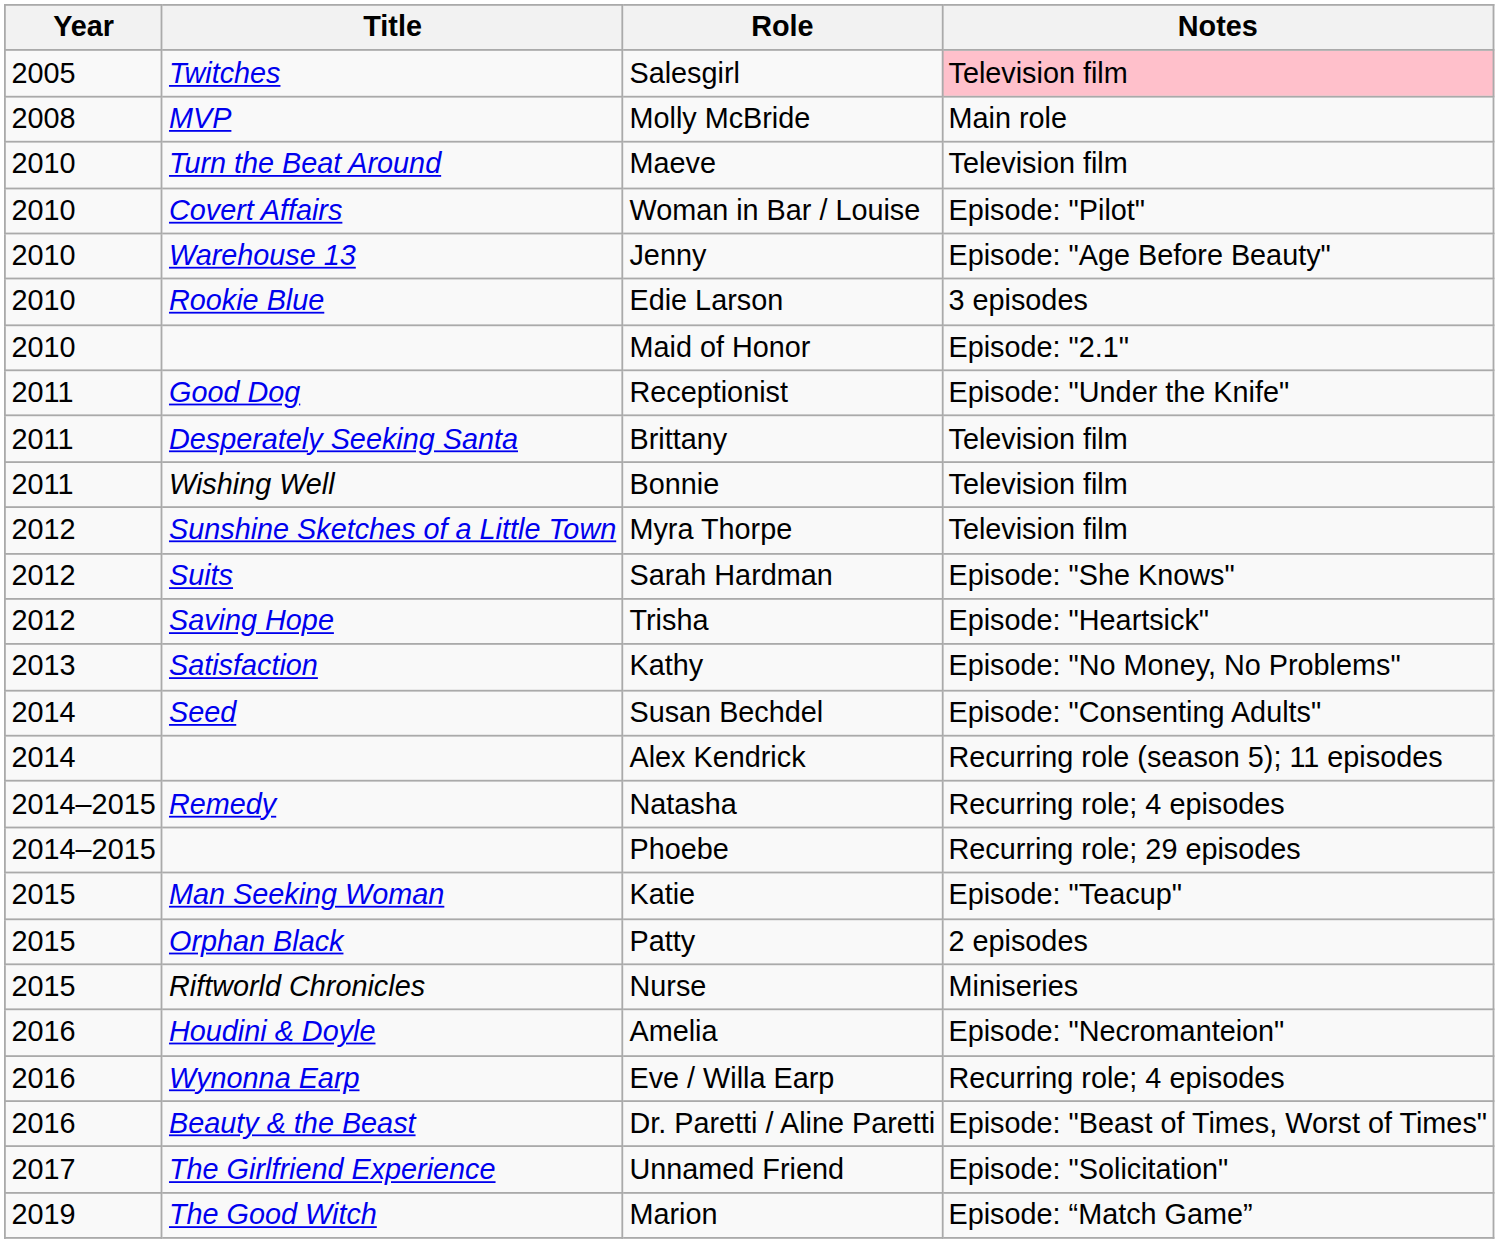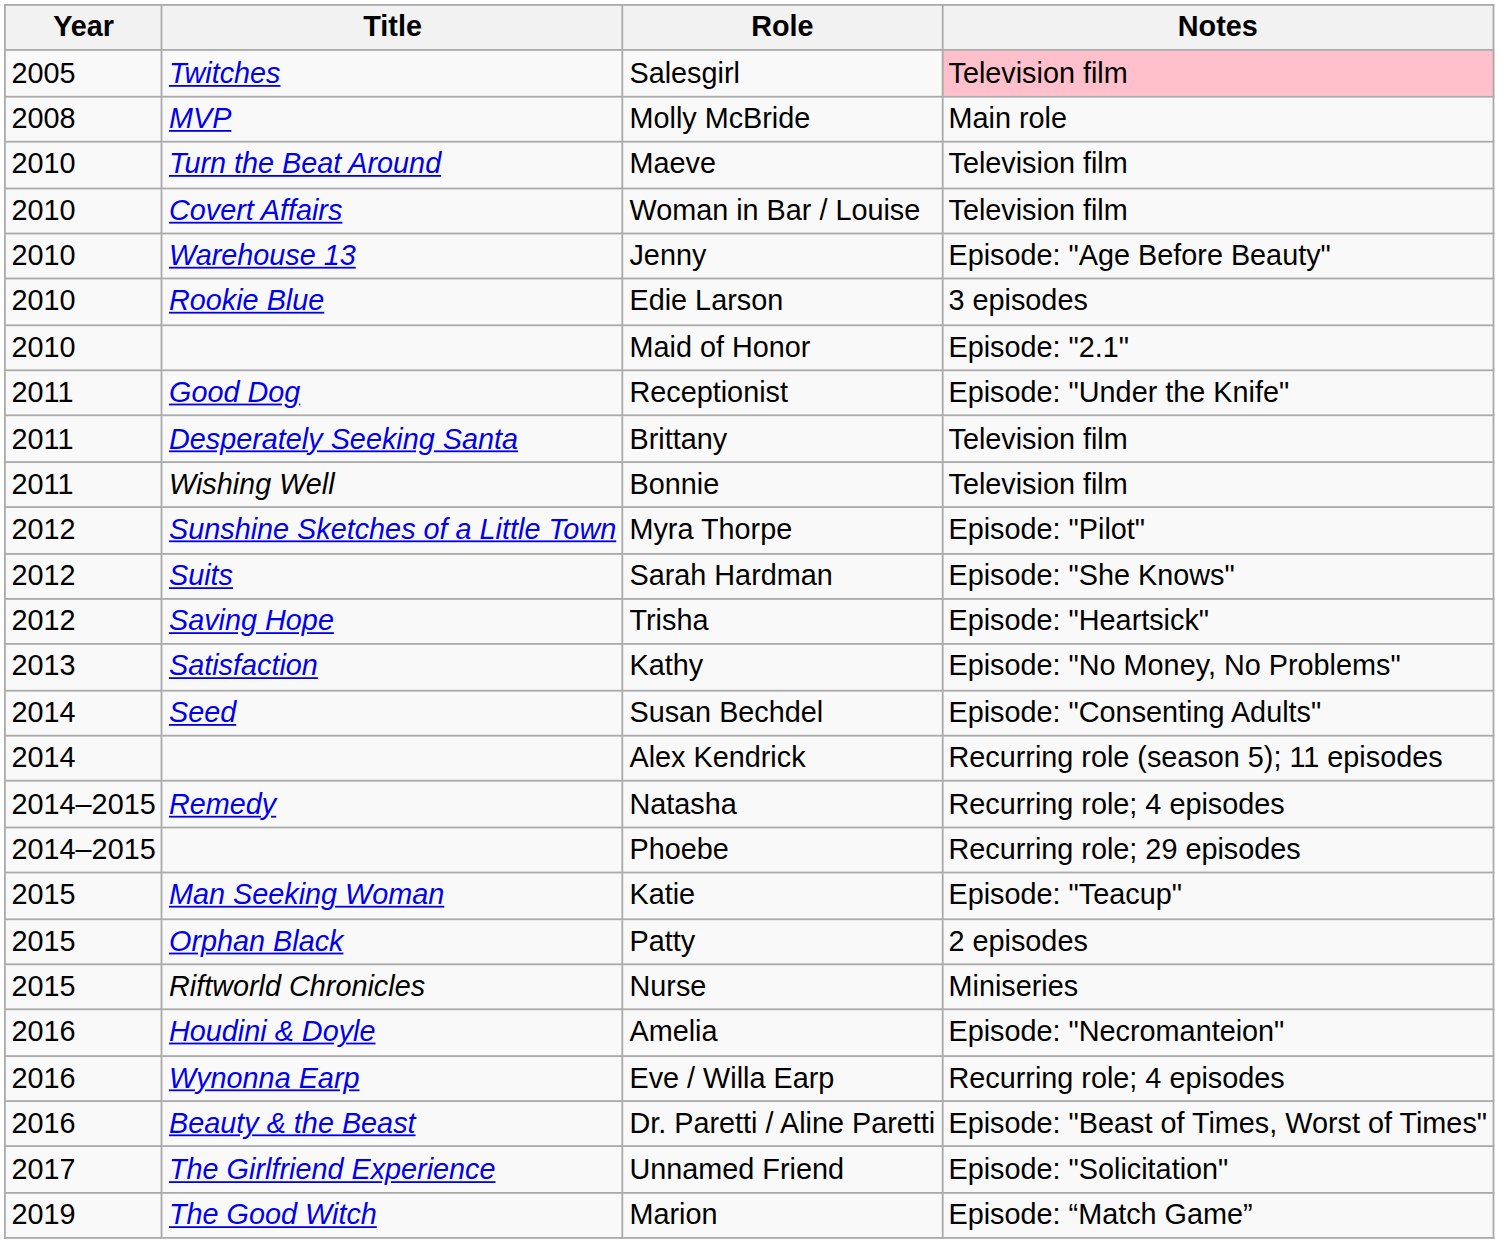 <table class="wikitable sortable">
 <tr>
 <th>Year</th>
 <th>Title</th>
 <th>Role</th>
 <th class="unsortable">Notes</th>
 </tr>
 <tr>
 <td>2005</td>
 <td><em><a href='#'>Twitches</a></em></td>
 <td>Salesgirl</td>
 <td style="background: pink;">Television film</td>
 </tr>
 <tr>
 <td>2008</td>
 <td><em><a href='#'>MVP</a></em></td>
 <td>Molly McBride</td>
 <td>Main role</td>
 </tr>
 <tr>
 <td>2010</td>
 <td><em><a href='#'>Turn the Beat Around</a></em></td>
 <td>Maeve</td>
 <td>Television film</td>
 </tr>
 <tr>
 <td>2010</td>
 <td><em><a href='#'>Covert Affairs</a></em></td>
 <td>Woman in Bar / Louise</td>
-<td>Episode: "Pilot"</td>
+<td>Television film</td>
 </tr>
 <tr>
 <td>2010</td>
 <td><em><a href='#'>Warehouse 13</a></em></td>
 <td>Jenny</td>
 <td>Episode: "Age Before Beauty"</td>
 </tr>
 <tr>
 <td>2010</td>
 <td><em><a href='#'>Rookie Blue</a></em></td>
 <td>Edie Larson</td>
 <td>3 episodes</td>
 </tr>
 <tr>
 <td>2010</td>
 <td><em></em></td>
 <td>Maid of Honor</td>
 <td>Episode: "2.1"</td>
 </tr>
 <tr>
 <td>2011</td>
 <td><em><a href='#'>Good Dog</a></em></td>
 <td>Receptionist</td>
 <td>Episode: "Under the Knife"</td>
 </tr>
 <tr>
 <td>2011</td>
 <td><em><a href='#'>Desperately Seeking Santa</a></em></td>
 <td>Brittany</td>
 <td>Television film</td>
 </tr>
 <tr>
 <td>2011</td>
 <td><em>Wishing Well</em></td>
 <td>Bonnie</td>
 <td>Television film</td>
 </tr>
 <tr>
 <td>2012</td>
 <td><em><a href='#'>Sunshine Sketches of a Little Town</a></em></td>
 <td>Myra Thorpe</td>
-<td>Television film</td>
+<td>Episode: "Pilot"</td>
 </tr>
 <tr>
 <td>2012</td>
 <td><em><a href='#'>Suits</a></em></td>
 <td>Sarah Hardman</td>
 <td>Episode: "She Knows"</td>
 </tr>
 <tr>
 <td>2012</td>
 <td><em><a href='#'>Saving Hope</a></em></td>
 <td>Trisha</td>
 <td>Episode: "Heartsick"</td>
 </tr>
 <tr>
 <td>2013</td>
 <td><em><a href='#'>Satisfaction</a></em></td>
 <td>Kathy</td>
 <td>Episode: "No Money, No Problems"</td>
 </tr>
 <tr>
 <td>2014</td>
 <td><em><a href='#'>Seed</a></em></td>
 <td>Susan Bechdel</td>
 <td>Episode: "Consenting Adults"</td>
 </tr>
 <tr>
 <td>2014</td>
 <td><em></em></td>
 <td>Alex Kendrick</td>
 <td>Recurring role (season 5); 11 episodes</td>
 </tr>
 <tr>
 <td>2014–2015</td>
 <td><em><a href='#'>Remedy</a></em></td>
 <td>Natasha</td>
 <td>Recurring role; 4 episodes</td>
 </tr>
 <tr>
 <td>2014–2015</td>
 <td><em></em></td>
 <td>Phoebe</td>
 <td>Recurring role; 29 episodes</td>
 </tr>
 <tr>
 <td>2015</td>
 <td><em><a href='#'>Man Seeking Woman</a></em></td>
 <td>Katie</td>
 <td>Episode: "Teacup"</td>
 </tr>
 <tr>
 <td>2015</td>
 <td><em><a href='#'>Orphan Black</a></em></td>
 <td>Patty</td>
 <td>2 episodes</td>
 </tr>
 <tr>
 <td>2015</td>
 <td><em>Riftworld Chronicles</em></td>
 <td>Nurse</td>
 <td>Miniseries</td>
 </tr>
 <tr>
 <td>2016</td>
 <td><em><a href='#'>Houdini & Doyle</a></em></td>
 <td>Amelia</td>
 <td>Episode: "Necromanteion"</td>
 </tr>
 <tr>
 <td>2016</td>
 <td><em><a href='#'>Wynonna Earp</a></em></td>
 <td>Eve / Willa Earp</td>
 <td>Recurring role; 4 episodes</td>
 </tr>
 <tr>
 <td>2016</td>
 <td><em><a href='#'>Beauty & the Beast</a></em></td>
 <td>Dr. Paretti / Aline Paretti</td>
 <td>Episode: "Beast of Times, Worst of Times"</td>
 </tr>
 <tr>
 <td>2017</td>
 <td data-sort-value="Girlfriend Experience, The"><em><a href='#'>The Girlfriend Experience</a></em></td>
 <td>Unnamed Friend</td>
 <td>Episode: "Solicitation"</td>
 </tr>
 <tr>
 <td>2019</td>
 <td data-sort-value="Good Witch, The"><em><a href='#'>The Good Witch</a></em></td>
 <td>Marion</td>
 <td>Episode: “Match Game”</td>
 </tr>
 </table>
